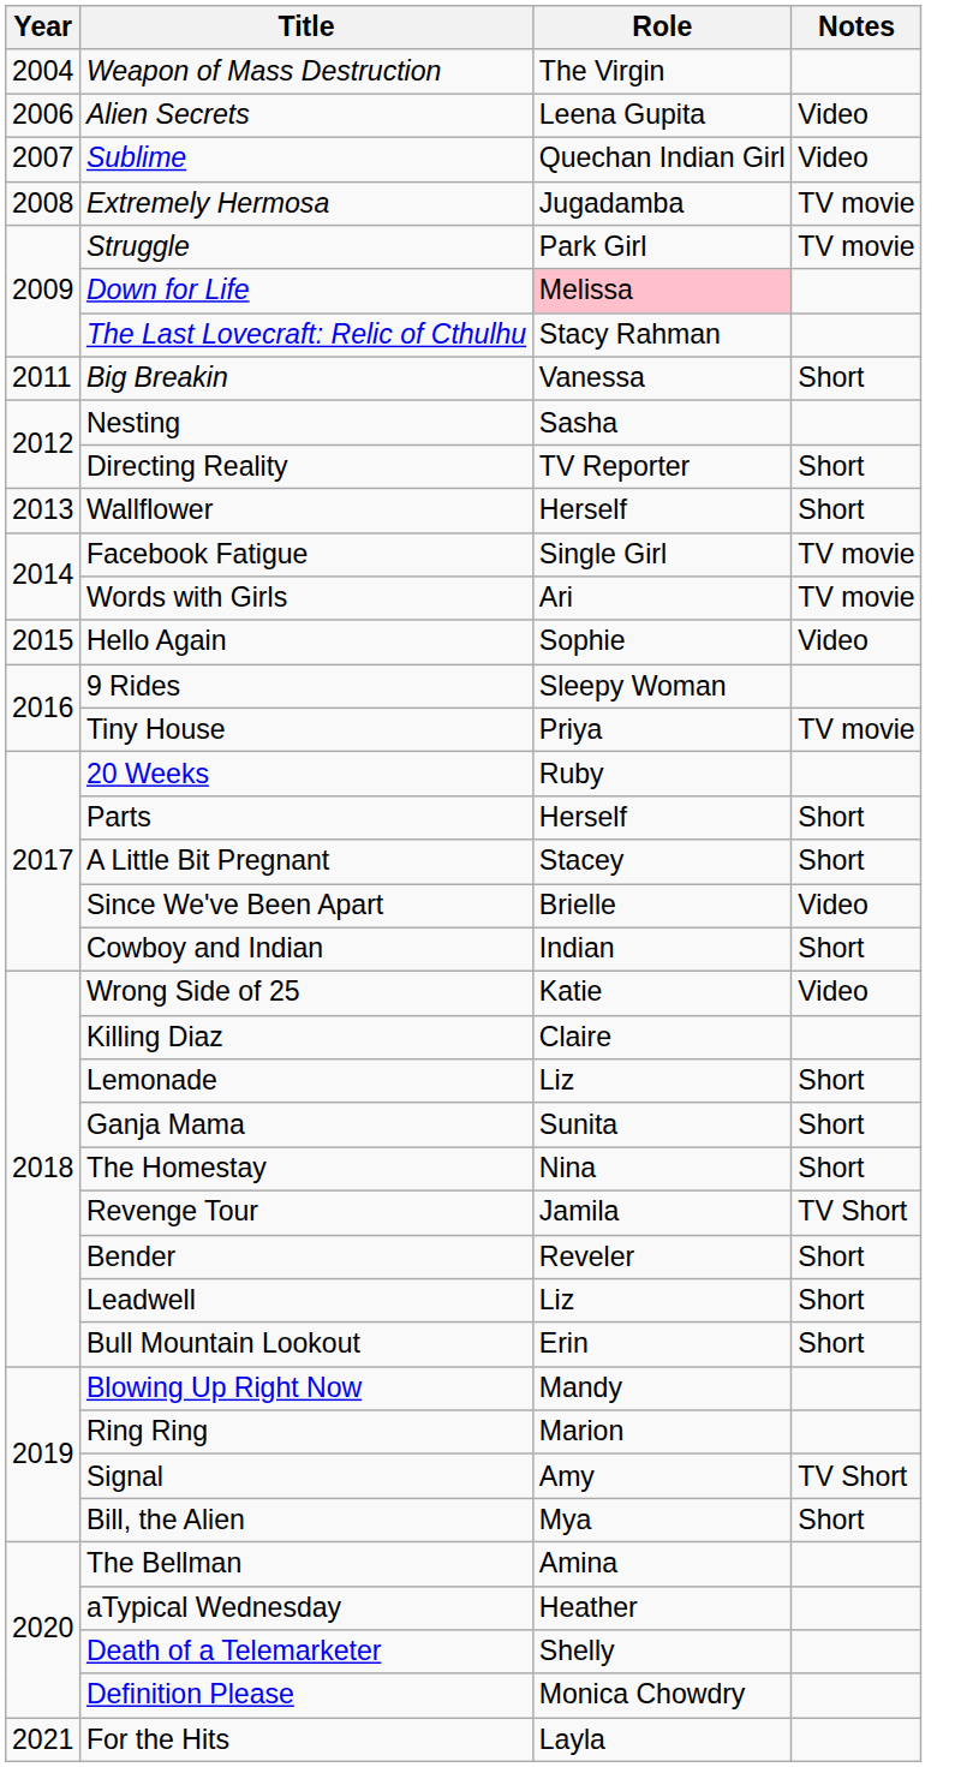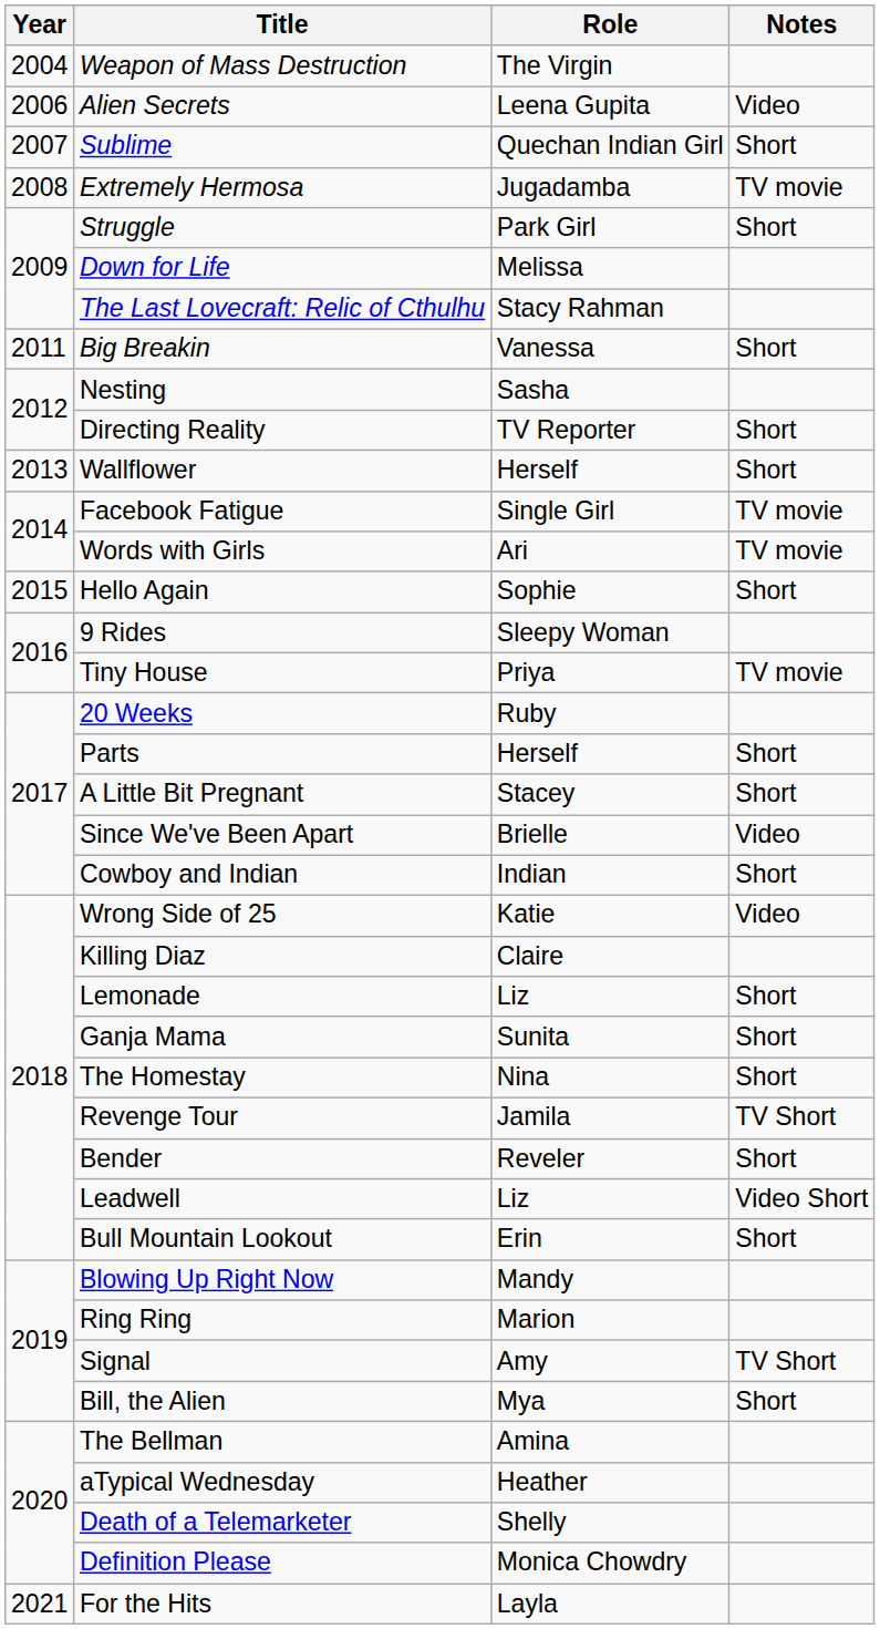 <table class="wikitable sortable">
 <tr>
 <th>Year</th>
 <th>Title</th>
 <th>Role</th>
 <th>Notes</th>
 </tr>
 <tr>
 <td>2004</td>
 <td><em>Weapon of Mass Destruction</em></td>
 <td>The Virgin</td>
 <td></td>
 </tr>
 <tr>
 <td>2006</td>
 <td><em>Alien Secrets</em></td>
 <td>Leena Gupita</td>
 <td>Video</td>
 </tr>
 <tr>
 <td>2007</td>
 <td><em><a href='#'>Sublime</a></em></td>
 <td>Quechan Indian Girl</td>
-<td>Video</td>
+<td>Short</td>
 </tr>
 <tr>
 <td>2008</td>
 <td><em>Extremely Hermosa</em></td>
 <td>Jugadamba</td>
 <td>TV movie</td>
 </tr>
 <tr>
 <td rowspan=3>2009</td>
 <td><em>Struggle</em></td>
 <td>Park Girl</td>
-<td>TV movie</td>
+<td>Short</td>
 </tr>
 <tr>
 <td><em><a href='#'>Down for Life</a></em></td>
-<td style="background: pink;">Melissa</td>
+<td>Melissa</td>
 <td></td>
 </tr>
 <tr>
 <td><em><a href='#'>The Last Lovecraft: Relic of Cthulhu</a></em></td>
 <td>Stacy Rahman</td>
 <td></td>
 </tr>
 <tr>
 <td>2011</td>
 <td><em>Big Breakin<strong></td>
 <td>Vanessa</td>
 <td>Short</td>
 </tr>
 <tr>
 <td rowspan=2>2012</td>
 <td></em>Nesting<em></td>
 <td>Sasha</td>
 <td></td>
 </tr>
 <tr>
 <td></em>Directing Reality<em></td>
 <td>TV Reporter</td>
 <td>Short</td>
 </tr>
 <tr>
 <td>2013</td>
 <td></em>Wallflower<em></td>
 <td>Herself</td>
 <td>Short</td>
 </tr>
 <tr>
 <td rowspan=2>2014</td>
 <td></em>Facebook Fatigue<em></td>
 <td>Single Girl</td>
 <td>TV movie</td>
 </tr>
 <tr>
 <td></em>Words with Girls<em></td>
 <td>Ari</td>
 <td>TV movie</td>
 </tr>
 <tr>
 <td>2015</td>
 <td></em>Hello Again<em></td>
 <td>Sophie</td>
-<td>Video</td>
+<td>Short</td>
 </tr>
 <tr>
 <td rowspan=2>2016</td>
 <td></em>9 Rides<em></td>
 <td>Sleepy Woman</td>
 <td></td>
 </tr>
 <tr>
 <td></em>Tiny House<em></td>
 <td>Priya</td>
 <td>TV movie</td>
 </tr>
 <tr>
 <td rowspan=5>2017</td>
 <td></em><a href='#'>20 Weeks</a><em></td>
 <td>Ruby</td>
 <td></td>
 </tr>
 <tr>
 <td></em>Parts<em></td>
 <td>Herself</td>
 <td>Short</td>
 </tr>
 <tr>
 <td></em>A Little Bit Pregnant<em></td>
 <td>Stacey</td>
 <td>Short</td>
 </tr>
 <tr>
 <td></em>Since We've Been Apart<em></td>
 <td>Brielle</td>
 <td>Video</td>
 </tr>
 <tr>
 <td></em>Cowboy and Indian<em></td>
 <td>Indian</td>
 <td>Short</td>
 </tr>
 <tr>
 <td rowspan=9>2018</td>
 <td></em>Wrong Side of 25<em></td>
 <td>Katie</td>
 <td>Video</td>
 </tr>
 <tr>
 <td></em>Killing Diaz<em></td>
 <td>Claire</td>
 <td></td>
 </tr>
 <tr>
 <td></em>Lemonade<em></td>
 <td>Liz</td>
 <td>Short</td>
 </tr>
 <tr>
 <td></em>Ganja Mama<em></td>
 <td>Sunita</td>
 <td>Short</td>
 </tr>
 <tr>
 <td></em>The Homestay<em></td>
 <td>Nina</td>
 <td>Short</td>
 </tr>
 <tr>
 <td></em>Revenge Tour<em></td>
 <td>Jamila</td>
 <td>TV Short</td>
 </tr>
 <tr>
 <td></em>Bender<em></td>
 <td>Reveler</td>
 <td>Short</td>
 </tr>
 <tr>
 <td></em>Leadwell<em></td>
 <td>Liz</td>
-<td>Short</td>
+<td>Video Short</td>
 </tr>
 <tr>
 <td></em>Bull Mountain Lookout<em></td>
 <td>Erin</td>
 <td>Short</td>
 </tr>
 <tr>
 <td rowspan=4>2019</td>
 <td></em><a href='#'>Blowing Up Right Now</a><em></td>
 <td>Mandy</td>
 <td></td>
 </tr>
 <tr>
 <td></em>Ring Ring<em></td>
 <td>Marion</td>
 <td></td>
 </tr>
 <tr>
 <td></em>Signal<em></td>
 <td>Amy</td>
 <td>TV Short</td>
 </tr>
 <tr>
 <td></em>Bill, the Alien<em></td>
 <td>Mya</td>
 <td>Short</td>
 </tr>
 <tr>
 <td rowspan=4>2020</td>
 <td></em>The Bellman<em></td>
 <td>Amina</td>
 <td></td>
 </tr>
 <tr>
 <td></em>aTypical Wednesday<em></td>
 <td>Heather</td>
 <td></td>
 </tr>
 <tr>
 <td></em><a href='#'>Death of a Telemarketer</a><em></td>
 <td>Shelly</td>
 <td></td>
 </tr>
 <tr>
 <td></em><a href='#'>Definition Please</a><em></td>
 <td>Monica Chowdry</td>
 <td></td>
 </tr>
 <tr>
 <td>2021</td>
 <td></em>For the Hits<em></td>
 <td>Layla</td>
 <td></td>
 </tr>
 </table>
